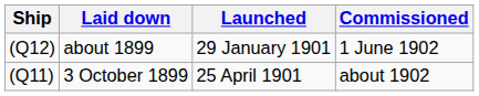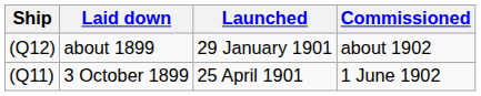 <table class="wikitable">
 <tr>
 <th>Ship</th>
 <th><a href='#'>Laid down</a></th>
 <th><a href='#'>Launched</a></th>
 <th><a href='#'>Commissioned</a></th>
 </tr>
 <tr>
 <td> (Q12)</td>
 <td>about 1899</td>
 <td>29 January 1901</td>
-<td>1 June 1902</td>
+<td>about 1902</td>
 </tr>
 <tr>
 <td> (Q11)</td>
 <td>3 October 1899</td>
 <td>25 April 1901</td>
-<td>about 1902</td>
+<td>1 June 1902</td>
 </tr>
 </table>
